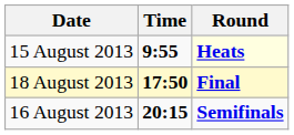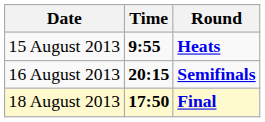 <table class="wikitable">
 <tr>
 <th>Date</th>
 <th>Time</th>
 <th>Round</th>
 </tr>
 <tr>
 <td>15 August 2013</td>
 <td><strong>9:55</strong></td>
-<td style="background: lightyellow;"><strong><a href='#'>Heats</a></strong></td>
+<td><strong><a href='#'>Heats</a></strong></td>
+</tr>
+<tr>
+<td>16 August 2013</td>
+<td><strong>20:15</strong></td>
+<td><strong><a href='#'>Semifinals</a></strong></td>
 </tr>
 <tr style=background:lemonchiffon>
 <td>18 August 2013</td>
 <td><strong>17:50</strong></td>
 <td><strong><a href='#'>Final</a></strong></td>
 </tr>
-<tr>
-<td>16 August 2013</td>
-<td><strong>20:15</strong></td>
-<td><strong><a href='#'>Semifinals</a></strong></td>
-</tr>
 </table>
